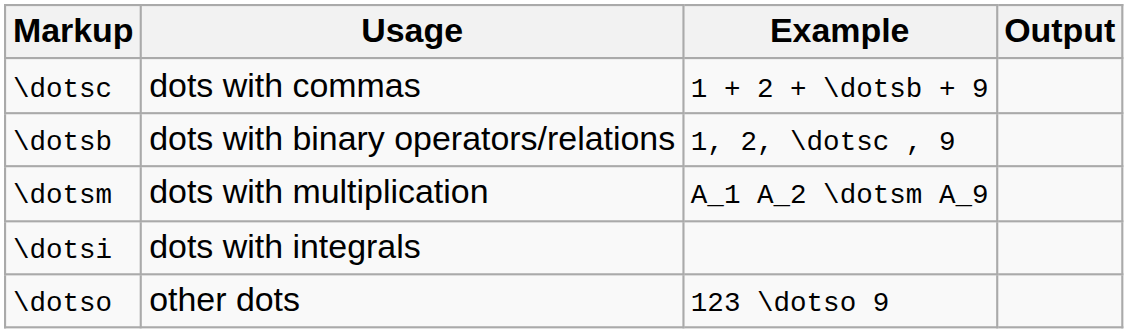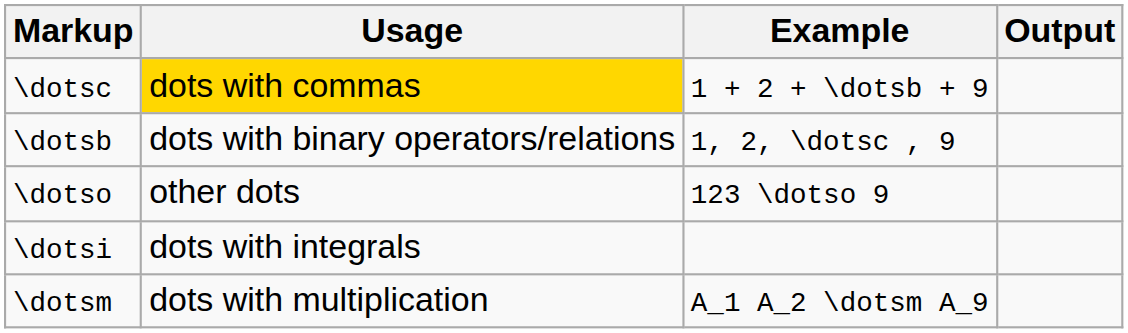 <table class="wikitable">
 <tr>
 <th>Markup</th>
 <th>Usage</th>
 <th>Example</th>
 <th>Output</th>
 </tr>
 <tr>
 <td><code>\dotsc</code></td>
-<td>dots with commas</td>
+<td style="background: gold;">dots with commas</td>
 <td><code>1 + 2 + \dotsb + 9</code></td>
 <td></td>
 </tr>
 <tr>
 <td><code>\dotsb</code></td>
 <td>dots with binary operators/relations</td>
 <td><code>1, 2, \dotsc , 9</code></td>
 <td></td>
 </tr>
 <tr>
-<td><code>\dotsm</code></td>
-<td>dots with multiplication</td>
-<td><code>A_1 A_2 \dotsm A_9</code></td>
+<td><code>\dotso</code></td>
+<td>other dots</td>
+<td><code>123 \dotso 9</code></td>
 <td></td>
 </tr>
 <tr>
 <td><code>\dotsi</code></td>
 <td>dots with integrals</td>
 <td></td>
 <td></td>
 </tr>
 <tr>
-<td><code>\dotso</code></td>
-<td>other dots</td>
-<td><code>123 \dotso 9</code></td>
+<td><code>\dotsm</code></td>
+<td>dots with multiplication</td>
+<td><code>A_1 A_2 \dotsm A_9</code></td>
 <td></td>
 </tr>
 </table>
